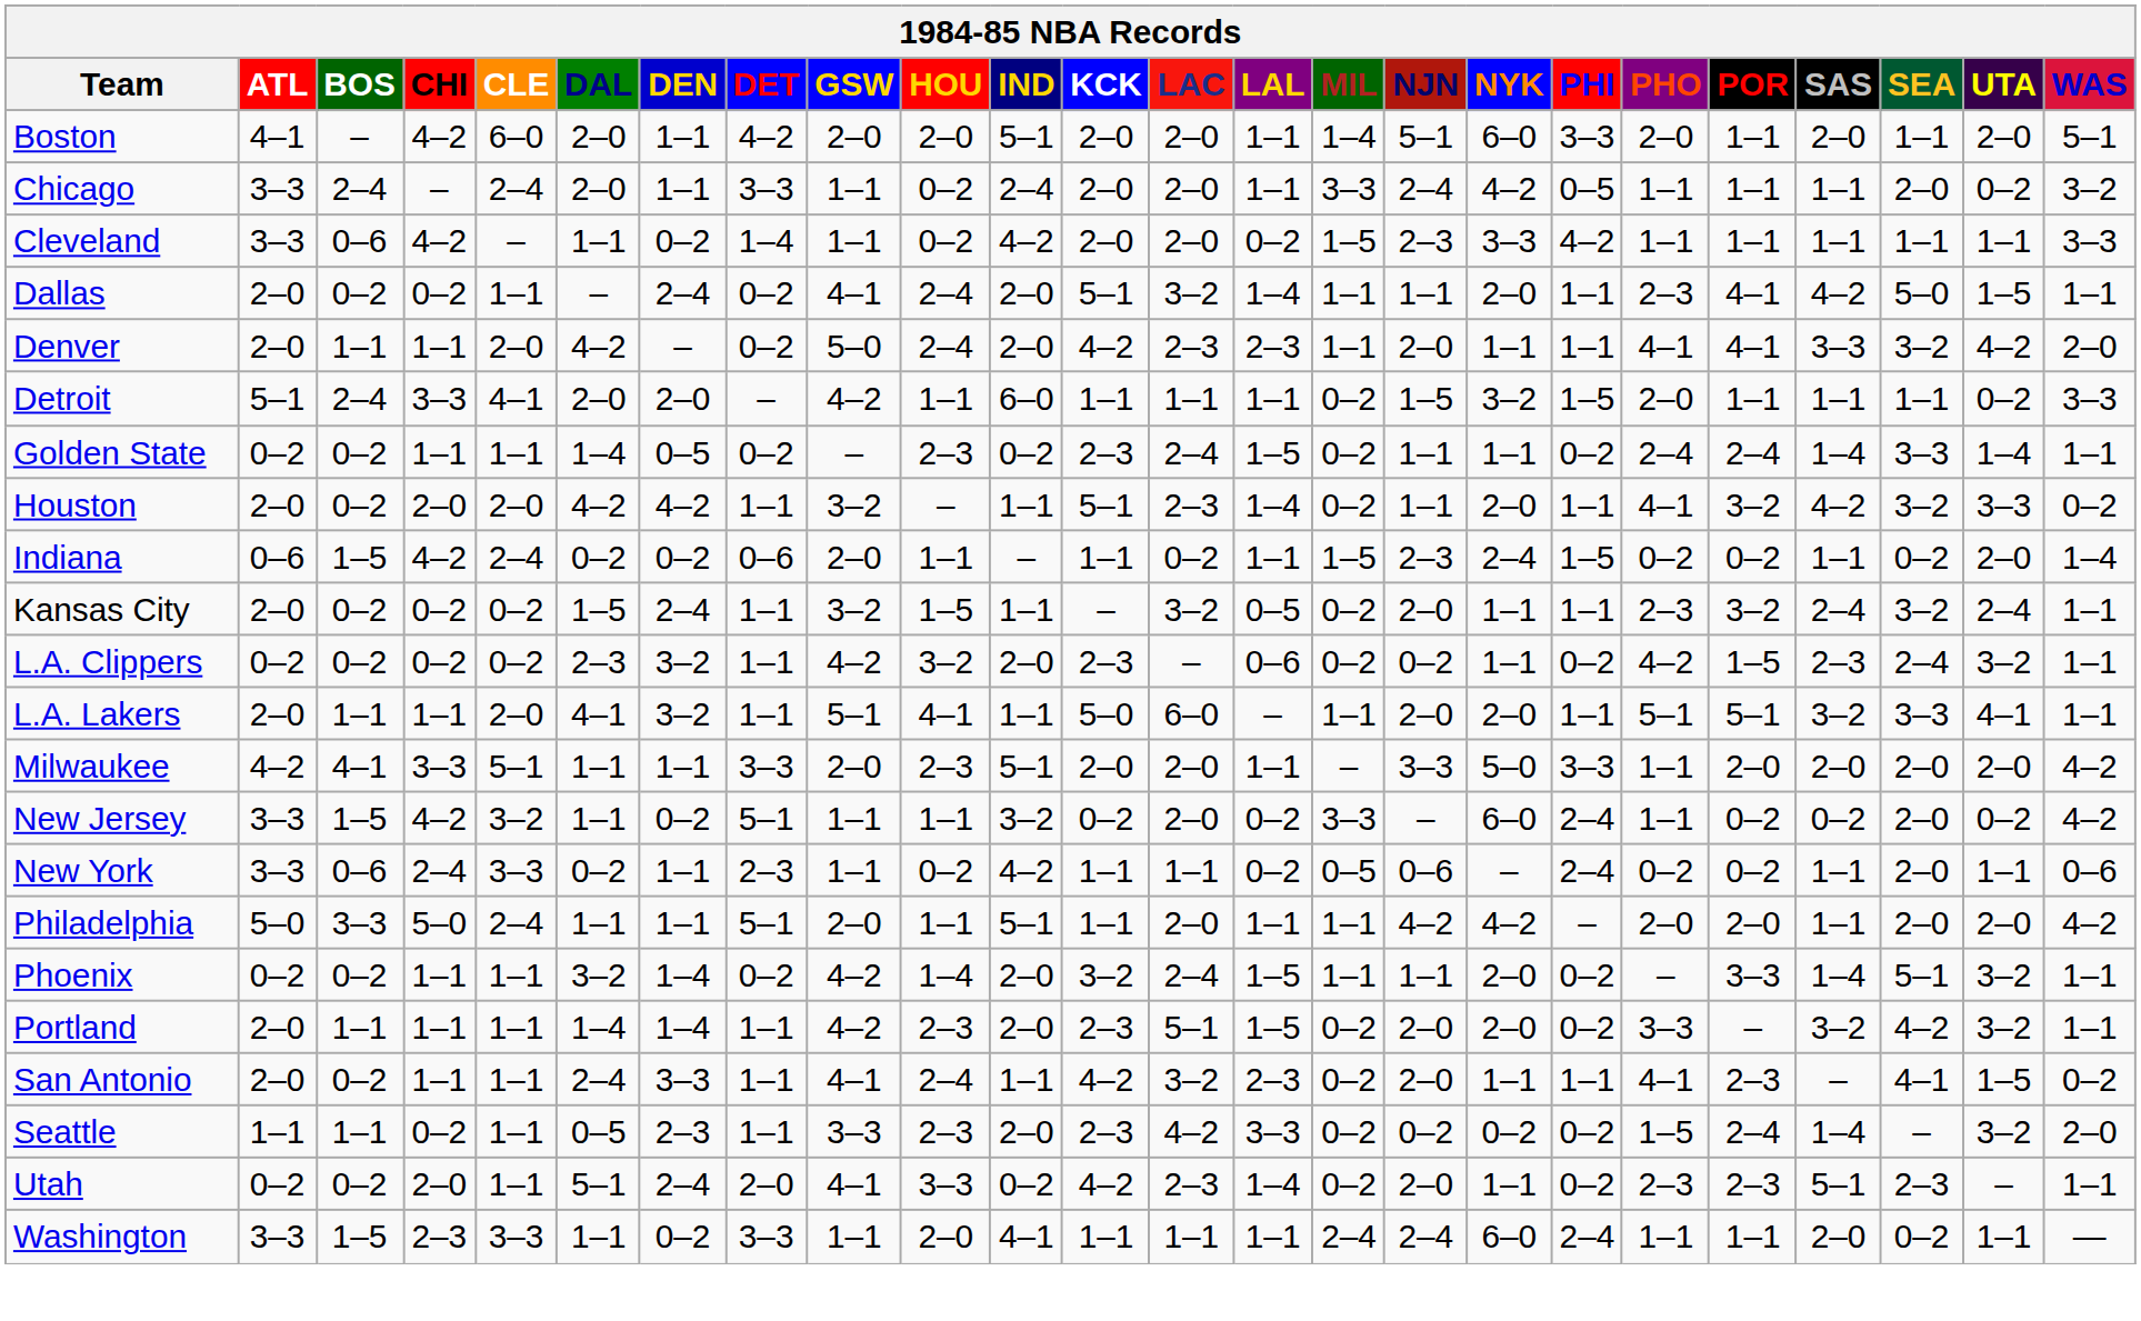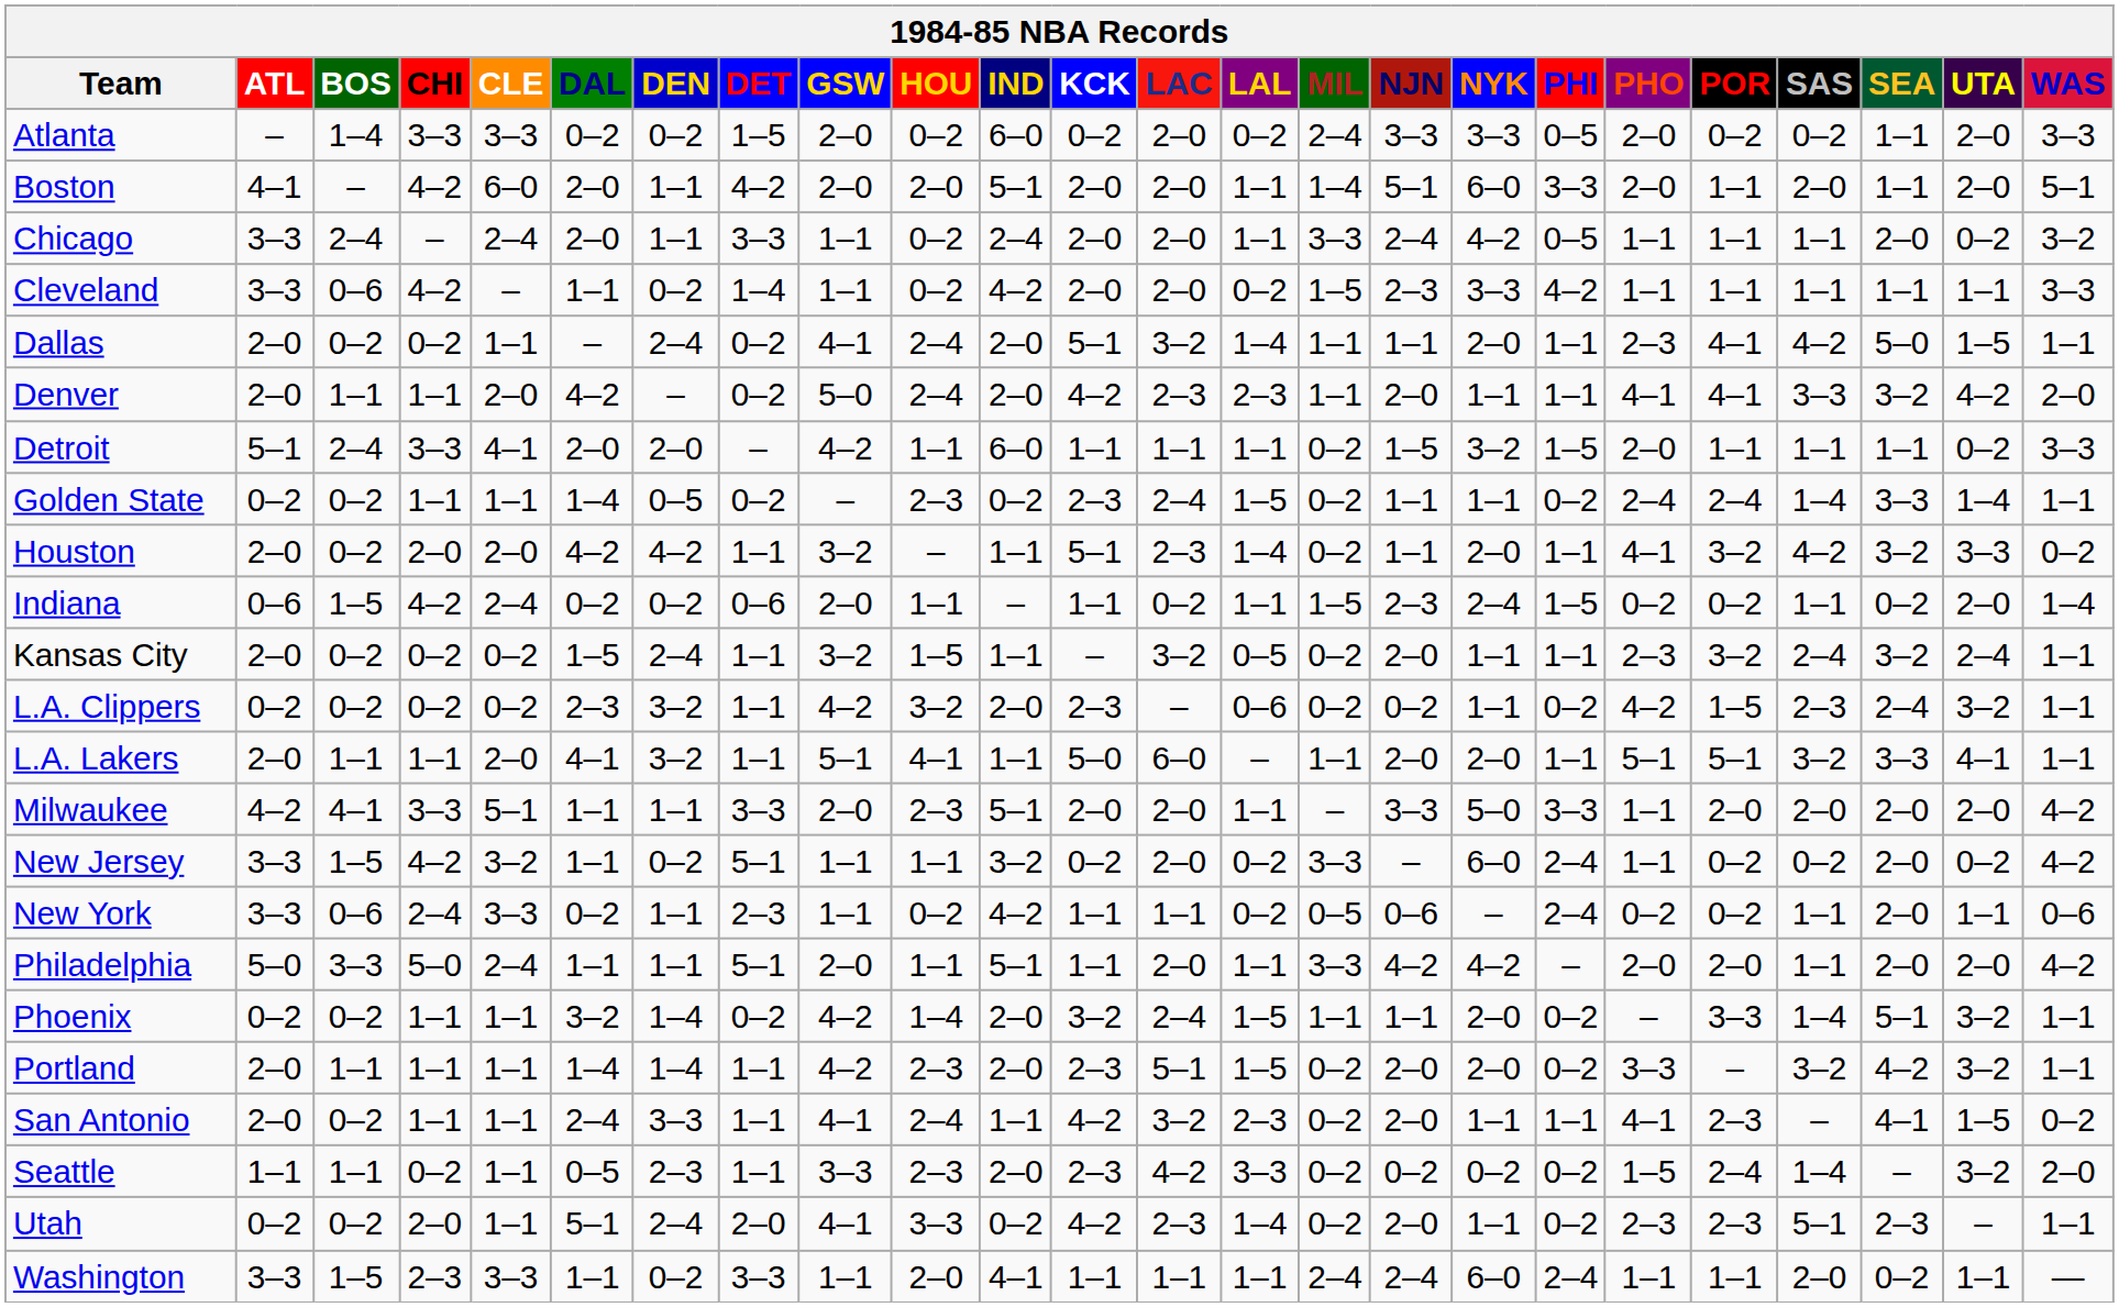 <table class="wikitable" style="font-size:95%; text-align:center;">
 <tr>
 <th colspan=24>1984-85 NBA Records</th>
 </tr>
 <tr>
 <th width=100>Team</th>
 <th style="background:#FF0000;color:#FFFFFF;width=35">ATL</th>
 <th style="background:#006400;color:#FFFFFF;width=35">BOS</th>
 <th style="background:#FF0000;color:#000000;width=35">CHI</th>
 <th style="background:#FF8C00;color:#FFFFFF;width=35">CLE</th>
 <th style="background:#008000;color:#00008B;width=35">DAL</th>
 <th style="background:#0000CD;color:#FFD700;width=35">DEN</th>
 <th style="background:#0000FF;color:#FF0000;width=35">DET</th>
 <th style="background:#0000FF;color:#FFD700;width=35">GSW</th>
 <th style="background:#FF0000;color:#FFD700;width=35">HOU</th>
 <th style="background:#000080;color:#FFD700;width=35">IND</th>
 <th style="background:#0000FF;color:#FFFFFF;width=35">KCK</th>
 <th style="background:#F9160D;color:#1A2E8B;width=35">LAC</th>
 <th style="background:#800080;color:#FFD700;width=35">LAL</th>
 <th style="background:#006400;color:#B22222;width=35">MIL</th>
 <th style="background:#B0170C;color:#00056D;width=35">NJN</th>
 <th style="background:#0000FF;color:#FF8C00;width=35">NYK</th>
 <th style="background:#FF0000;color:#0000FF;width=35">PHI</th>
 <th style="background:#800080;color:#FF4500;width=35">PHO</th>
 <th style="background:#000000;color:#FF0000;width=35">POR</th>
 <th style="background:#000000;color:#C0C0C0;width=35">SAS</th>
 <th style="background:#005831;color:#FFC322;width=35">SEA</th>
 <th style="background:#36004A;color:#FFFF00;width=35">UTA</th>
 <th style="background:#DC143C;color:#0000CD;width=35">WAS</th>
+</tr>
+<tr>
+<td style="text-align:left;"><a href='#'>Atlanta</a></td>
+<td>–</td>
+<td>1–4</td>
+<td>3–3</td>
+<td>3–3</td>
+<td>0–2</td>
+<td>0–2</td>
+<td>1–5</td>
+<td>2–0</td>
+<td>0–2</td>
+<td>6–0</td>
+<td>0–2</td>
+<td>2–0</td>
+<td>0–2</td>
+<td>2–4</td>
+<td>3–3</td>
+<td>3–3</td>
+<td>0–5</td>
+<td>2–0</td>
+<td>0–2</td>
+<td>0–2</td>
+<td>1–1</td>
+<td>2–0</td>
+<td>3–3</td>
 </tr>
 <tr>
 <td style="text-align:left;"><a href='#'>Boston</a></td>
 <td>4–1</td>
 <td>–</td>
 <td>4–2</td>
 <td>6–0</td>
 <td>2–0</td>
 <td>1–1</td>
 <td>4–2</td>
 <td>2–0</td>
 <td>2–0</td>
 <td>5–1</td>
 <td>2–0</td>
 <td>2–0</td>
 <td>1–1</td>
 <td>1–4</td>
 <td>5–1</td>
 <td>6–0</td>
 <td>3–3</td>
 <td>2–0</td>
 <td>1–1</td>
 <td>2–0</td>
 <td>1–1</td>
 <td>2–0</td>
 <td>5–1</td>
 </tr>
 <tr>
 <td style="text-align:left;"><a href='#'>Chicago</a></td>
 <td>3–3</td>
 <td>2–4</td>
 <td>–</td>
 <td>2–4</td>
 <td>2–0</td>
 <td>1–1</td>
 <td>3–3</td>
 <td>1–1</td>
 <td>0–2</td>
 <td>2–4</td>
 <td>2–0</td>
 <td>2–0</td>
 <td>1–1</td>
 <td>3–3</td>
 <td>2–4</td>
 <td>4–2</td>
 <td>0–5</td>
 <td>1–1</td>
 <td>1–1</td>
 <td>1–1</td>
 <td>2–0</td>
 <td>0–2</td>
 <td>3–2</td>
 </tr>
 <tr>
 <td style="text-align:left;"><a href='#'>Cleveland</a></td>
 <td>3–3</td>
 <td>0–6</td>
 <td>4–2</td>
 <td>–</td>
 <td>1–1</td>
 <td>0–2</td>
 <td>1–4</td>
 <td>1–1</td>
 <td>0–2</td>
 <td>4–2</td>
 <td>2–0</td>
 <td>2–0</td>
 <td>0–2</td>
 <td>1–5</td>
 <td>2–3</td>
 <td>3–3</td>
 <td>4–2</td>
 <td>1–1</td>
 <td>1–1</td>
 <td>1–1</td>
 <td>1–1</td>
 <td>1–1</td>
 <td>3–3</td>
 </tr>
 <tr>
 <td style="text-align:left;"><a href='#'>Dallas</a></td>
 <td>2–0</td>
 <td>0–2</td>
 <td>0–2</td>
 <td>1–1</td>
 <td>–</td>
 <td>2–4</td>
 <td>0–2</td>
 <td>4–1</td>
 <td>2–4</td>
 <td>2–0</td>
 <td>5–1</td>
 <td>3–2</td>
 <td>1–4</td>
 <td>1–1</td>
 <td>1–1</td>
 <td>2–0</td>
 <td>1–1</td>
 <td>2–3</td>
 <td>4–1</td>
 <td>4–2</td>
 <td>5–0</td>
 <td>1–5</td>
 <td>1–1</td>
 </tr>
 <tr>
 <td style="text-align:left;"><a href='#'>Denver</a></td>
 <td>2–0</td>
 <td>1–1</td>
 <td>1–1</td>
 <td>2–0</td>
 <td>4–2</td>
 <td>–</td>
 <td>0–2</td>
 <td>5–0</td>
 <td>2–4</td>
 <td>2–0</td>
 <td>4–2</td>
 <td>2–3</td>
 <td>2–3</td>
 <td>1–1</td>
 <td>2–0</td>
 <td>1–1</td>
 <td>1–1</td>
 <td>4–1</td>
 <td>4–1</td>
 <td>3–3</td>
 <td>3–2</td>
 <td>4–2</td>
 <td>2–0</td>
 </tr>
 <tr>
 <td style="text-align:left;"><a href='#'>Detroit</a></td>
 <td>5–1</td>
 <td>2–4</td>
 <td>3–3</td>
 <td>4–1</td>
 <td>2–0</td>
 <td>2–0</td>
 <td>–</td>
 <td>4–2</td>
 <td>1–1</td>
 <td>6–0</td>
 <td>1–1</td>
 <td>1–1</td>
 <td>1–1</td>
 <td>0–2</td>
 <td>1–5</td>
 <td>3–2</td>
 <td>1–5</td>
 <td>2–0</td>
 <td>1–1</td>
 <td>1–1</td>
 <td>1–1</td>
 <td>0–2</td>
 <td>3–3</td>
 </tr>
 <tr>
 <td style="text-align:left;"><a href='#'>Golden State</a></td>
 <td>0–2</td>
 <td>0–2</td>
 <td>1–1</td>
 <td>1–1</td>
 <td>1–4</td>
 <td>0–5</td>
 <td>0–2</td>
 <td>–</td>
 <td>2–3</td>
 <td>0–2</td>
 <td>2–3</td>
 <td>2–4</td>
 <td>1–5</td>
 <td>0–2</td>
 <td>1–1</td>
 <td>1–1</td>
 <td>0–2</td>
 <td>2–4</td>
 <td>2–4</td>
 <td>1–4</td>
 <td>3–3</td>
 <td>1–4</td>
 <td>1–1</td>
 </tr>
 <tr>
 <td style="text-align:left;"><a href='#'>Houston</a></td>
 <td>2–0</td>
 <td>0–2</td>
 <td>2–0</td>
 <td>2–0</td>
 <td>4–2</td>
 <td>4–2</td>
 <td>1–1</td>
 <td>3–2</td>
 <td>–</td>
 <td>1–1</td>
 <td>5–1</td>
 <td>2–3</td>
 <td>1–4</td>
 <td>0–2</td>
 <td>1–1</td>
 <td>2–0</td>
 <td>1–1</td>
 <td>4–1</td>
 <td>3–2</td>
 <td>4–2</td>
 <td>3–2</td>
 <td>3–3</td>
 <td>0–2</td>
 </tr>
 <tr>
 <td style="text-align:left;"><a href='#'>Indiana</a></td>
 <td>0–6</td>
 <td>1–5</td>
 <td>4–2</td>
 <td>2–4</td>
 <td>0–2</td>
 <td>0–2</td>
 <td>0–6</td>
 <td>2–0</td>
 <td>1–1</td>
 <td>–</td>
 <td>1–1</td>
 <td>0–2</td>
 <td>1–1</td>
 <td>1–5</td>
 <td>2–3</td>
 <td>2–4</td>
 <td>1–5</td>
 <td>0–2</td>
 <td>0–2</td>
 <td>1–1</td>
 <td>0–2</td>
 <td>2–0</td>
 <td>1–4</td>
 </tr>
 <tr>
 <td style="text-align:left;">Kansas City</td>
 <td>2–0</td>
 <td>0–2</td>
 <td>0–2</td>
 <td>0–2</td>
 <td>1–5</td>
 <td>2–4</td>
 <td>1–1</td>
 <td>3–2</td>
 <td>1–5</td>
 <td>1–1</td>
 <td>–</td>
 <td>3–2</td>
 <td>0–5</td>
 <td>0–2</td>
 <td>2–0</td>
 <td>1–1</td>
 <td>1–1</td>
 <td>2–3</td>
 <td>3–2</td>
 <td>2–4</td>
 <td>3–2</td>
 <td>2–4</td>
 <td>1–1</td>
 </tr>
 <tr>
 <td style="text-align:left;"><a href='#'>L.A. Clippers</a></td>
 <td>0–2</td>
 <td>0–2</td>
 <td>0–2</td>
 <td>0–2</td>
 <td>2–3</td>
 <td>3–2</td>
 <td>1–1</td>
 <td>4–2</td>
 <td>3–2</td>
 <td>2–0</td>
 <td>2–3</td>
 <td>–</td>
 <td>0–6</td>
 <td>0–2</td>
 <td>0–2</td>
 <td>1–1</td>
 <td>0–2</td>
 <td>4–2</td>
 <td>1–5</td>
 <td>2–3</td>
 <td>2–4</td>
 <td>3–2</td>
 <td>1–1</td>
 </tr>
 <tr>
 <td style="text-align:left;"><a href='#'>L.A. Lakers</a></td>
 <td>2–0</td>
 <td>1–1</td>
 <td>1–1</td>
 <td>2–0</td>
 <td>4–1</td>
 <td>3–2</td>
 <td>1–1</td>
 <td>5–1</td>
 <td>4–1</td>
 <td>1–1</td>
 <td>5–0</td>
 <td>6–0</td>
 <td>–</td>
 <td>1–1</td>
 <td>2–0</td>
 <td>2–0</td>
 <td>1–1</td>
 <td>5–1</td>
 <td>5–1</td>
 <td>3–2</td>
 <td>3–3</td>
 <td>4–1</td>
 <td>1–1</td>
 </tr>
 <tr>
 <td style="text-align:left;"><a href='#'>Milwaukee</a></td>
 <td>4–2</td>
 <td>4–1</td>
 <td>3–3</td>
 <td>5–1</td>
 <td>1–1</td>
 <td>1–1</td>
 <td>3–3</td>
 <td>2–0</td>
 <td>2–3</td>
 <td>5–1</td>
 <td>2–0</td>
 <td>2–0</td>
 <td>1–1</td>
 <td>–</td>
 <td>3–3</td>
 <td>5–0</td>
 <td>3–3</td>
 <td>1–1</td>
 <td>2–0</td>
 <td>2–0</td>
 <td>2–0</td>
 <td>2–0</td>
 <td>4–2</td>
 </tr>
 <tr>
 <td style="text-align:left;"><a href='#'>New Jersey</a></td>
 <td>3–3</td>
 <td>1–5</td>
 <td>4–2</td>
 <td>3–2</td>
 <td>1–1</td>
 <td>0–2</td>
 <td>5–1</td>
 <td>1–1</td>
 <td>1–1</td>
 <td>3–2</td>
 <td>0–2</td>
 <td>2–0</td>
 <td>0–2</td>
 <td>3–3</td>
 <td>–</td>
 <td>6–0</td>
 <td>2–4</td>
 <td>1–1</td>
 <td>0–2</td>
 <td>0–2</td>
 <td>2–0</td>
 <td>0–2</td>
 <td>4–2</td>
 </tr>
 <tr>
 <td style="text-align:left;"><a href='#'>New York</a></td>
 <td>3–3</td>
 <td>0–6</td>
 <td>2–4</td>
 <td>3–3</td>
 <td>0–2</td>
 <td>1–1</td>
 <td>2–3</td>
 <td>1–1</td>
 <td>0–2</td>
 <td>4–2</td>
 <td>1–1</td>
 <td>1–1</td>
 <td>0–2</td>
 <td>0–5</td>
 <td>0–6</td>
 <td>–</td>
 <td>2–4</td>
 <td>0–2</td>
 <td>0–2</td>
 <td>1–1</td>
 <td>2–0</td>
 <td>1–1</td>
 <td>0–6</td>
 </tr>
 <tr>
 <td style="text-align:left;"><a href='#'>Philadelphia</a></td>
 <td>5–0</td>
 <td>3–3</td>
 <td>5–0</td>
 <td>2–4</td>
 <td>1–1</td>
 <td>1–1</td>
 <td>5–1</td>
 <td>2–0</td>
 <td>1–1</td>
 <td>5–1</td>
 <td>1–1</td>
 <td>2–0</td>
 <td>1–1</td>
-<td>1–1</td>
+<td>3–3</td>
 <td>4–2</td>
 <td>4–2</td>
 <td>–</td>
 <td>2–0</td>
 <td>2–0</td>
 <td>1–1</td>
 <td>2–0</td>
 <td>2–0</td>
 <td>4–2</td>
 </tr>
 <tr>
 <td style="text-align:left;"><a href='#'>Phoenix</a></td>
 <td>0–2</td>
 <td>0–2</td>
 <td>1–1</td>
 <td>1–1</td>
 <td>3–2</td>
 <td>1–4</td>
 <td>0–2</td>
 <td>4–2</td>
 <td>1–4</td>
 <td>2–0</td>
 <td>3–2</td>
 <td>2–4</td>
 <td>1–5</td>
 <td>1–1</td>
 <td>1–1</td>
 <td>2–0</td>
 <td>0–2</td>
 <td>–</td>
 <td>3–3</td>
 <td>1–4</td>
 <td>5–1</td>
 <td>3–2</td>
 <td>1–1</td>
 </tr>
 <tr>
 <td style="text-align:left;"><a href='#'>Portland</a></td>
 <td>2–0</td>
 <td>1–1</td>
 <td>1–1</td>
 <td>1–1</td>
 <td>1–4</td>
 <td>1–4</td>
 <td>1–1</td>
 <td>4–2</td>
 <td>2–3</td>
 <td>2–0</td>
 <td>2–3</td>
 <td>5–1</td>
 <td>1–5</td>
 <td>0–2</td>
 <td>2–0</td>
 <td>2–0</td>
 <td>0–2</td>
 <td>3–3</td>
 <td>–</td>
 <td>3–2</td>
 <td>4–2</td>
 <td>3–2</td>
 <td>1–1</td>
 </tr>
 <tr>
 <td style="text-align:left;"><a href='#'>San Antonio</a></td>
 <td>2–0</td>
 <td>0–2</td>
 <td>1–1</td>
 <td>1–1</td>
 <td>2–4</td>
 <td>3–3</td>
 <td>1–1</td>
 <td>4–1</td>
 <td>2–4</td>
 <td>1–1</td>
 <td>4–2</td>
 <td>3–2</td>
 <td>2–3</td>
 <td>0–2</td>
 <td>2–0</td>
 <td>1–1</td>
 <td>1–1</td>
 <td>4–1</td>
 <td>2–3</td>
 <td>–</td>
 <td>4–1</td>
 <td>1–5</td>
 <td>0–2</td>
 </tr>
 <tr>
 <td style="text-align:left;"><a href='#'>Seattle</a></td>
 <td>1–1</td>
 <td>1–1</td>
 <td>0–2</td>
 <td>1–1</td>
 <td>0–5</td>
 <td>2–3</td>
 <td>1–1</td>
 <td>3–3</td>
 <td>2–3</td>
 <td>2–0</td>
 <td>2–3</td>
 <td>4–2</td>
 <td>3–3</td>
 <td>0–2</td>
 <td>0–2</td>
 <td>0–2</td>
 <td>0–2</td>
 <td>1–5</td>
 <td>2–4</td>
 <td>1–4</td>
 <td>–</td>
 <td>3–2</td>
 <td>2–0</td>
 </tr>
 <tr>
 <td style="text-align:left;"><a href='#'>Utah</a></td>
 <td>0–2</td>
 <td>0–2</td>
 <td>2–0</td>
 <td>1–1</td>
 <td>5–1</td>
 <td>2–4</td>
 <td>2–0</td>
 <td>4–1</td>
 <td>3–3</td>
 <td>0–2</td>
 <td>4–2</td>
 <td>2–3</td>
 <td>1–4</td>
 <td>0–2</td>
 <td>2–0</td>
 <td>1–1</td>
 <td>0–2</td>
 <td>2–3</td>
 <td>2–3</td>
 <td>5–1</td>
 <td>2–3</td>
 <td>–</td>
 <td>1–1</td>
 </tr>
 <tr>
 <td style="text-align:left;"><a href='#'>Washington</a></td>
 <td>3–3</td>
 <td>1–5</td>
 <td>2–3</td>
 <td>3–3</td>
 <td>1–1</td>
 <td>0–2</td>
 <td>3–3</td>
 <td>1–1</td>
 <td>2–0</td>
 <td>4–1</td>
 <td>1–1</td>
 <td>1–1</td>
 <td>1–1</td>
 <td>2–4</td>
 <td>2–4</td>
 <td>6–0</td>
 <td>2–4</td>
 <td>1–1</td>
 <td>1–1</td>
 <td>2–0</td>
 <td>0–2</td>
 <td>1–1</td>
 <td>—</td>
 </tr>
 </table>
